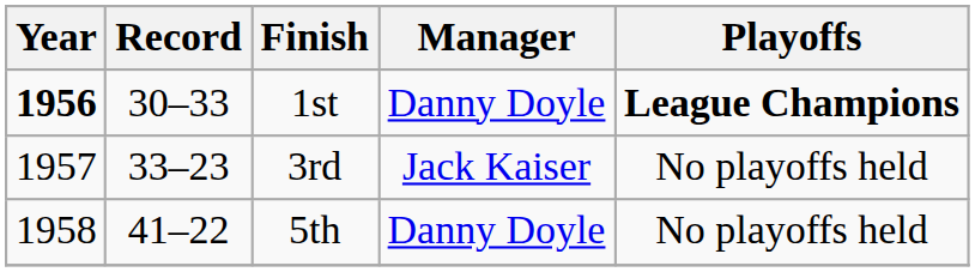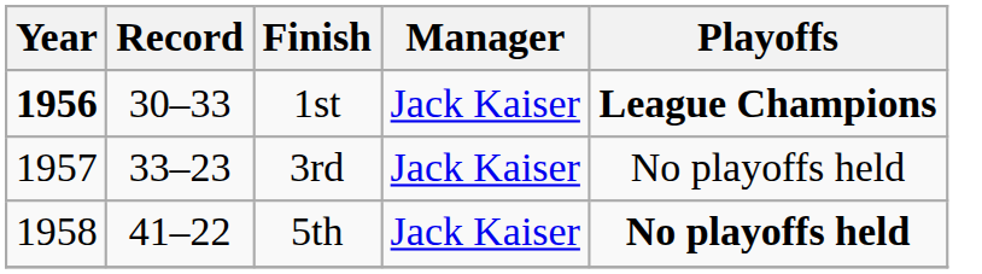 <table class="wikitable">
 <tr style="background: #F2F2F2;">
 <th>Year</th>
 <th>Record</th>
 <th>Finish</th>
 <th>Manager</th>
 <th>Playoffs</th>
 </tr>
 <tr align=center>
 <td><strong>1956</strong></td>
 <td>30–33</td>
 <td>1st</td>
-<td><a href='#'>Danny Doyle</a></td>
+<td><a href='#'>Jack Kaiser</a></td>
 <td><strong>League Champions</strong></td>
 </tr>
 <tr align=center>
 <td>1957</td>
 <td>33–23</td>
 <td>3rd</td>
 <td><a href='#'>Jack Kaiser</a></td>
 <td>No playoffs held</td>
 </tr>
 <tr align=center>
 <td>1958</td>
 <td>41–22</td>
 <td>5th</td>
-<td><a href='#'>Danny Doyle</a></td>
-<td>No playoffs held</td>
+<td><a href='#'>Jack Kaiser</a></td>
+<td><strong>No playoffs held</strong></td>
 </tr>
 <tr align=center>
 </tr>
 </table>
